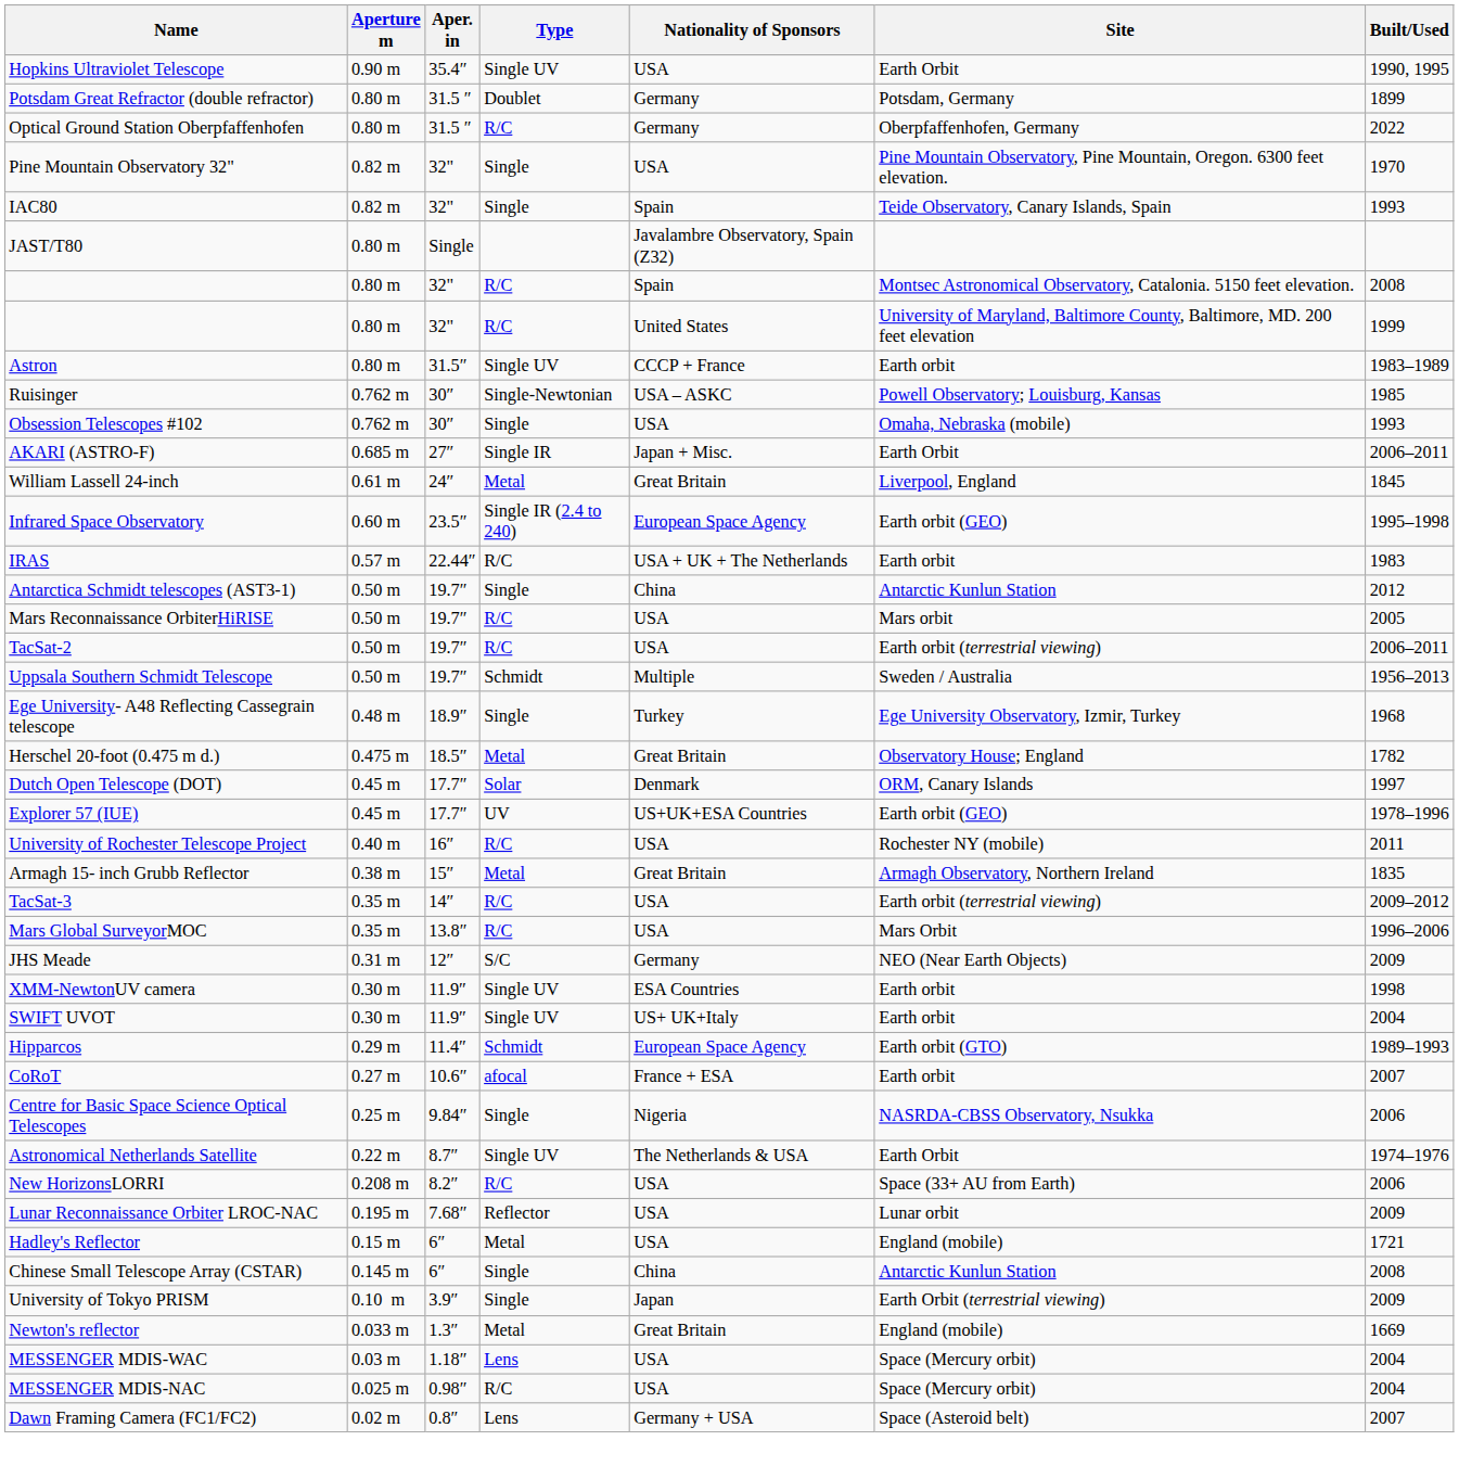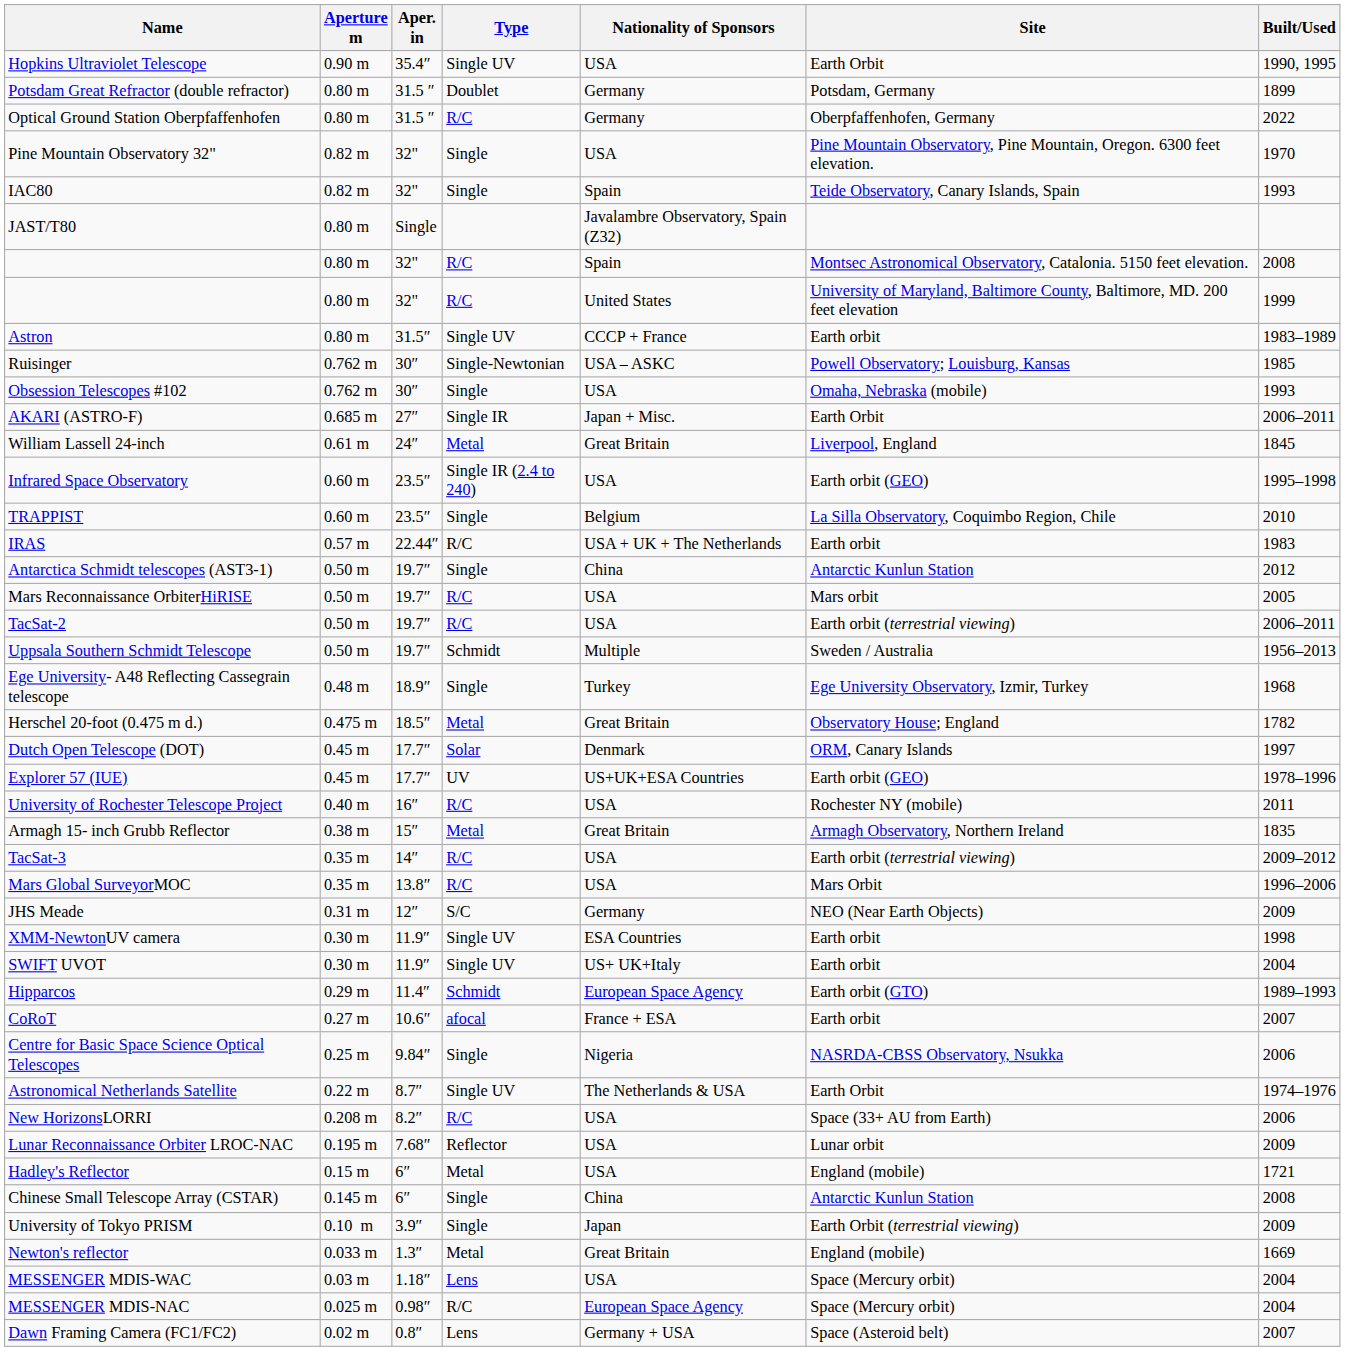 <table class="wikitable sortable" style="font-size:95%;">
 <tr>
 <th>Name</th>
 <th><a href='#'>Aperture</a> <br>m</th>
 <th>Aper. <br>in</th>
 <th><a href='#'>Type</a></th>
 <th>Nationality of Sponsors</th>
 <th>Site</th>
 <th>Built/Used</th>
 </tr>
 <tr>
 <td><a href='#'>Hopkins Ultraviolet Telescope</a></td>
 <td>0.90 m</td>
 <td>35.4″</td>
 <td>Single UV</td>
 <td>USA</td>
 <td>Earth Orbit</td>
 <td>1990, 1995</td>
 </tr>
 <tr>
 <td><a href='#'>Potsdam Great Refractor</a> (double refractor)</td>
 <td>0.80 m</td>
 <td>31.5 ″</td>
 <td>Doublet</td>
 <td>Germany</td>
 <td>Potsdam, Germany</td>
 <td>1899</td>
 </tr>
 <tr>
 <td>Optical Ground Station Oberpfaffenhofen </td>
 <td>0.80 m</td>
 <td>31.5 ″</td>
 <td><a href='#'>R/C</a></td>
 <td>Germany</td>
 <td>Oberpfaffenhofen, Germany</td>
 <td>2022</td>
 </tr>
 <tr>
 <td>Pine Mountain Observatory 32"</td>
 <td>0.82 m</td>
 <td>32"</td>
 <td>Single</td>
 <td>USA</td>
 <td><a href='#'>Pine Mountain Observatory</a>, Pine Mountain, Oregon. 6300 feet elevation.</td>
 <td>1970</td>
 </tr>
 <tr>
 <td>IAC80</td>
 <td>0.82 m</td>
 <td>32"</td>
 <td>Single</td>
 <td>Spain</td>
 <td><a href='#'>Teide Observatory</a>, Canary Islands, Spain</td>
 <td>1993</td>
 </tr>
 <tr>
 <td>JAST/T80</td>
 <td>0.80 m</td>
 <td>Single</td>
 <td></td>
 <td>Javalambre Observatory, Spain (Z32)</td>
 <td></td>
 </tr>
 <tr>
 <td></td>
 <td>0.80 m</td>
 <td>32"</td>
 <td><a href='#'>R/C</a></td>
 <td>Spain</td>
 <td><a href='#'>Montsec Astronomical Observatory</a>, Catalonia. 5150 feet elevation.</td>
 <td>2008</td>
 </tr>
 <tr>
 <td></td>
 <td>0.80 m</td>
 <td>32"</td>
 <td><a href='#'>R/C</a></td>
 <td>United States</td>
 <td><a href='#'>University of Maryland, Baltimore County</a>, Baltimore, MD. 200 feet elevation</td>
 <td>1999</td>
 </tr>
 <tr>
 <td><a href='#'>Astron</a></td>
 <td>0.80 m</td>
 <td>31.5″</td>
 <td>Single UV</td>
 <td>CCCP + France</td>
 <td>Earth orbit</td>
 <td>1983–1989</td>
 </tr>
 <tr>
 <td>Ruisinger</td>
 <td>0.762 m</td>
 <td>30″</td>
 <td>Single-Newtonian</td>
 <td>USA – ASKC</td>
 <td><a href='#'>Powell Observatory</a>; <a href='#'>Louisburg, Kansas</a></td>
 <td>1985</td>
 </tr>
 <tr>
 <td><a href='#'>Obsession Telescopes</a> #102</td>
 <td>0.762 m</td>
 <td>30″</td>
 <td>Single</td>
 <td>USA</td>
 <td><a href='#'>Omaha, Nebraska</a> (mobile)</td>
 <td>1993</td>
 </tr>
 <tr>
 <td><a href='#'>AKARI</a> (ASTRO-F)</td>
 <td>0.685 m</td>
 <td>27″</td>
 <td>Single IR</td>
 <td>Japan + Misc.</td>
 <td>Earth Orbit</td>
 <td>2006–2011</td>
 </tr>
 <tr>
 <td>William Lassell 24-inch</td>
 <td>0.61 m</td>
 <td>24″</td>
 <td><a href='#'>Metal</a></td>
 <td>Great Britain</td>
 <td><a href='#'>Liverpool</a>, England</td>
 <td>1845</td>
 </tr>
 <tr>
 <td><a href='#'>Infrared Space Observatory</a></td>
 <td>0.60 m</td>
 <td>23.5″</td>
 <td>Single IR (<a href='#'>2.4 to 240</a>)</td>
-<td><a href='#'>European Space Agency</a></td>
+<td>USA</td>
 <td>Earth orbit (<a href='#'>GEO</a>)</td>
 <td>1995–1998</td>
+</tr>
+<tr>
+<td><a href='#'>TRAPPIST</a></td>
+<td>0.60 m</td>
+<td>23.5″</td>
+<td>Single</td>
+<td>Belgium</td>
+<td><a href='#'>La Silla Observatory</a>, Coquimbo Region, Chile</td>
+<td>2010</td>
 </tr>
 <tr>
 <td><a href='#'>IRAS</a></td>
 <td>0.57 m</td>
 <td>22.44″</td>
 <td>R/C</td>
 <td>USA + UK + The Netherlands</td>
 <td>Earth orbit</td>
 <td>1983</td>
 </tr>
 <tr>
 <td><a href='#'>Antarctica Schmidt telescopes</a> (AST3-1)</td>
 <td>0.50 m</td>
 <td>19.7″</td>
 <td>Single</td>
 <td>China</td>
 <td><a href='#'>Antarctic Kunlun Station</a></td>
 <td>2012</td>
 </tr>
 <tr>
 <td>Mars Reconnaissance Orbiter<a href='#'>HiRISE</a></td>
 <td>0.50 m</td>
 <td>19.7″</td>
 <td><a href='#'>R/C</a></td>
 <td>USA</td>
 <td>Mars orbit</td>
 <td>2005</td>
 </tr>
 <tr>
 <td><a href='#'>TacSat-2</a></td>
 <td>0.50 m</td>
 <td>19.7″</td>
 <td><a href='#'>R/C</a></td>
 <td>USA</td>
 <td>Earth orbit (<em>terrestrial viewing</em>)</td>
 <td>2006–2011</td>
 </tr>
 <tr>
 <td><a href='#'>Uppsala Southern Schmidt Telescope</a></td>
 <td>0.50 m</td>
 <td>19.7″</td>
 <td>Schmidt</td>
 <td>Multiple</td>
 <td>Sweden / Australia</td>
 <td>1956–2013</td>
 </tr>
 <tr>
 <td><a href='#'>Ege University</a>- A48 Reflecting Cassegrain telescope</td>
 <td>0.48 m</td>
 <td>18.9″</td>
 <td>Single</td>
 <td>Turkey</td>
 <td><a href='#'>Ege University Observatory</a>, Izmir, Turkey</td>
 <td>1968</td>
 </tr>
 <tr>
 <td>Herschel 20-foot (0.475 m d.)</td>
 <td>0.475 m</td>
 <td>18.5″</td>
 <td><a href='#'>Metal</a></td>
 <td>Great Britain</td>
 <td><a href='#'>Observatory House</a>; England</td>
 <td>1782</td>
 </tr>
 <tr>
 <td><a href='#'>Dutch Open Telescope</a> (DOT)</td>
 <td>0.45 m</td>
 <td>17.7″</td>
 <td><a href='#'>Solar</a></td>
 <td>Denmark</td>
 <td><a href='#'>ORM</a>, Canary Islands</td>
 <td>1997</td>
 </tr>
 <tr>
 <td><a href='#'>Explorer 57 (IUE)</a></td>
 <td>0.45 m</td>
 <td>17.7″</td>
 <td>UV</td>
 <td>US+UK+ESA Countries</td>
 <td>Earth orbit (<a href='#'>GEO</a>)</td>
 <td>1978–1996</td>
 </tr>
 <tr>
 <td><a href='#'>University of Rochester Telescope Project</a></td>
 <td>0.40 m</td>
 <td>16″</td>
 <td><a href='#'>R/C</a></td>
 <td>USA</td>
 <td>Rochester NY (mobile)</td>
 <td>2011</td>
 </tr>
 <tr>
 <td>Armagh 15- inch Grubb Reflector</td>
 <td>0.38 m</td>
 <td>15″</td>
 <td><a href='#'>Metal</a></td>
 <td>Great Britain</td>
 <td><a href='#'>Armagh Observatory</a>, Northern Ireland</td>
 <td>1835</td>
 </tr>
 <tr>
 <td><a href='#'>TacSat-3</a></td>
 <td>0.35 m</td>
 <td>14″</td>
 <td><a href='#'>R/C</a></td>
 <td>USA</td>
 <td>Earth orbit (<em>terrestrial viewing</em>)</td>
 <td>2009–2012</td>
 </tr>
 <tr>
 <td><a href='#'>Mars Global Surveyor</a>MOC</td>
 <td>0.35 m</td>
 <td>13.8″</td>
 <td><a href='#'>R/C</a></td>
 <td>USA</td>
 <td>Mars Orbit</td>
 <td>1996–2006</td>
 </tr>
 <tr>
 <td>JHS Meade</td>
 <td>0.31 m</td>
 <td>12″</td>
 <td>S/C</td>
 <td>Germany</td>
 <td>NEO (Near Earth Objects)</td>
 <td>2009</td>
 </tr>
 <tr>
 <td><a href='#'>XMM-Newton</a>UV camera</td>
 <td>0.30 m</td>
 <td>11.9″</td>
 <td>Single UV</td>
 <td>ESA Countries</td>
 <td>Earth orbit</td>
 <td>1998</td>
 </tr>
 <tr>
 <td><a href='#'>SWIFT</a> UVOT</td>
 <td>0.30 m</td>
 <td>11.9″</td>
 <td>Single UV</td>
 <td>US+ UK+Italy</td>
 <td>Earth orbit</td>
 <td>2004</td>
 </tr>
 <tr>
 <td><a href='#'>Hipparcos</a></td>
 <td>0.29 m</td>
 <td>11.4″</td>
 <td><a href='#'>Schmidt</a></td>
 <td><a href='#'>European Space Agency</a></td>
 <td>Earth orbit (<a href='#'>GTO</a>)</td>
 <td>1989–1993</td>
 </tr>
 <tr>
 <td><a href='#'>CoRoT</a></td>
 <td>0.27 m</td>
 <td>10.6″</td>
 <td><a href='#'>afocal</a></td>
 <td>France + ESA</td>
 <td>Earth orbit</td>
 <td>2007</td>
 </tr>
 <tr>
 <td><a href='#'>Centre for Basic Space Science Optical Telescopes</a></td>
 <td>0.25 m</td>
 <td>9.84″</td>
 <td>Single</td>
 <td>Nigeria</td>
 <td><a href='#'>NASRDA-CBSS Observatory, Nsukka</a></td>
 <td>2006</td>
 </tr>
 <tr>
 <td><a href='#'>Astronomical Netherlands Satellite</a></td>
 <td>0.22 m</td>
 <td>8.7″</td>
 <td>Single UV</td>
 <td>The Netherlands & USA</td>
 <td>Earth Orbit</td>
 <td>1974–1976</td>
 </tr>
 <tr>
 <td><a href='#'>New Horizons</a>LORRI</td>
 <td>0.208 m</td>
 <td>8.2″</td>
 <td><a href='#'>R/C</a></td>
 <td>USA</td>
 <td>Space (33+ AU from Earth)</td>
 <td>2006</td>
 </tr>
 <tr>
 <td><a href='#'>Lunar Reconnaissance Orbiter</a> LROC-NAC</td>
 <td>0.195 m</td>
 <td>7.68″</td>
 <td>Reflector</td>
 <td>USA</td>
 <td>Lunar orbit</td>
 <td>2009</td>
 </tr>
 <tr>
 <td><a href='#'>Hadley's Reflector</a></td>
 <td>0.15 m</td>
 <td>6″</td>
 <td>Metal</td>
 <td>USA</td>
 <td>England (mobile)</td>
 <td>1721</td>
 </tr>
 <tr>
 <td>Chinese Small Telescope Array (CSTAR)</td>
 <td>0.145 m</td>
 <td>6″</td>
 <td>Single</td>
 <td>China</td>
 <td><a href='#'>Antarctic Kunlun Station</a></td>
 <td>2008</td>
 </tr>
 <tr>
 <td>University of Tokyo PRISM</td>
 <td>0.10  m</td>
 <td>3.9″</td>
 <td>Single</td>
 <td>Japan</td>
 <td>Earth Orbit (<em>terrestrial viewing</em>)</td>
 <td>2009</td>
 </tr>
 <tr>
 <td><a href='#'>Newton's reflector</a></td>
 <td>0.033 m</td>
 <td>1.3″</td>
 <td>Metal</td>
 <td>Great Britain</td>
 <td>England (mobile)</td>
 <td>1669</td>
 </tr>
 <tr>
 <td><a href='#'>MESSENGER</a> MDIS-WAC</td>
 <td>0.03 m</td>
 <td>1.18″</td>
 <td><a href='#'>Lens</a></td>
 <td>USA</td>
 <td>Space (Mercury orbit)</td>
 <td>2004</td>
 </tr>
 <tr>
 <td><a href='#'>MESSENGER</a> MDIS-NAC</td>
 <td>0.025 m</td>
 <td>0.98″</td>
 <td>R/C</td>
-<td>USA</td>
+<td><a href='#'>European Space Agency</a></td>
 <td>Space (Mercury orbit)</td>
 <td>2004</td>
 </tr>
 <tr>
 <td><a href='#'>Dawn</a> Framing Camera (FC1/FC2)</td>
 <td>0.02 m</td>
 <td>0.8″</td>
 <td>Lens</td>
 <td>Germany + USA</td>
 <td>Space (Asteroid belt)</td>
 <td>2007</td>
 </tr>
 </table>
